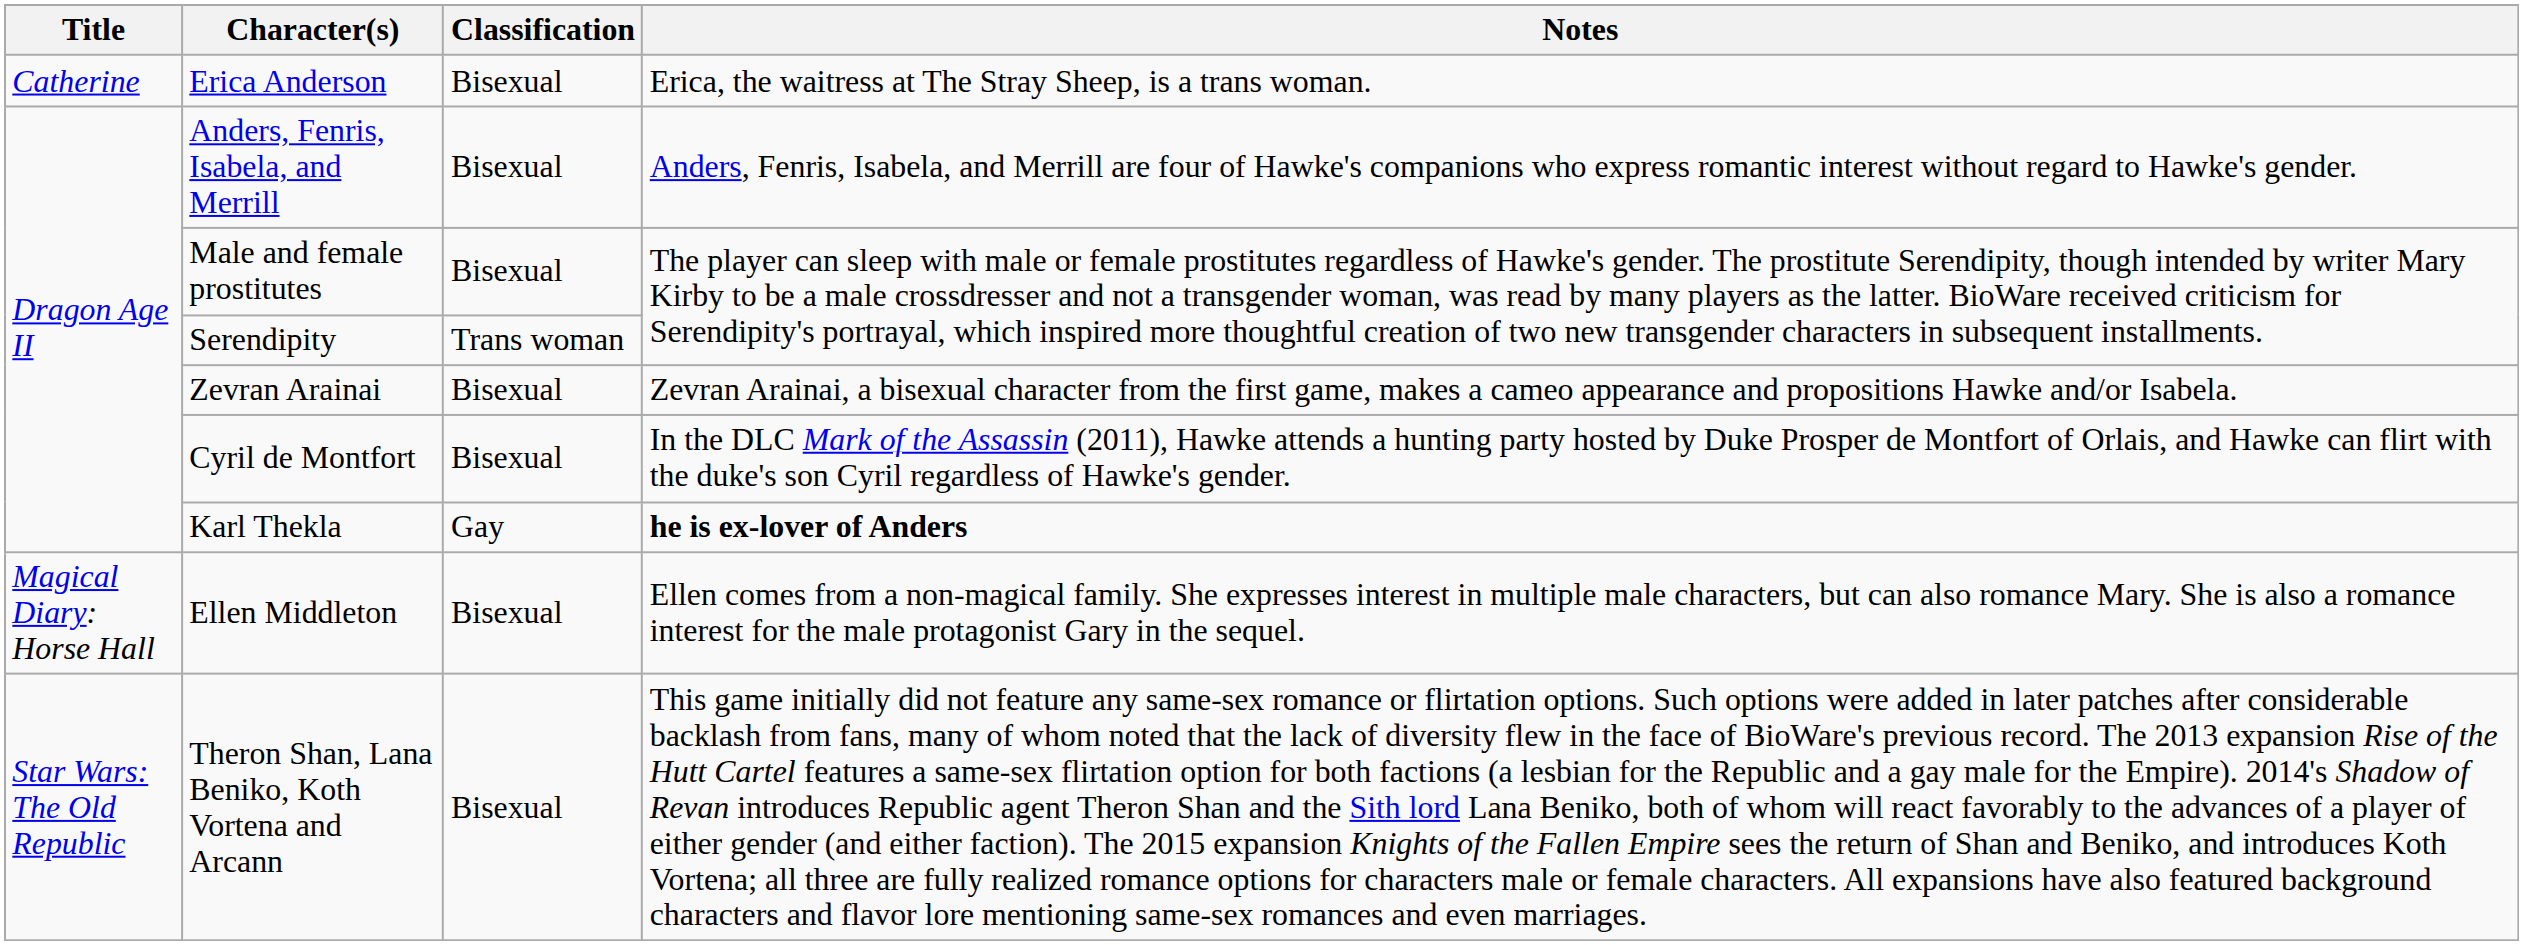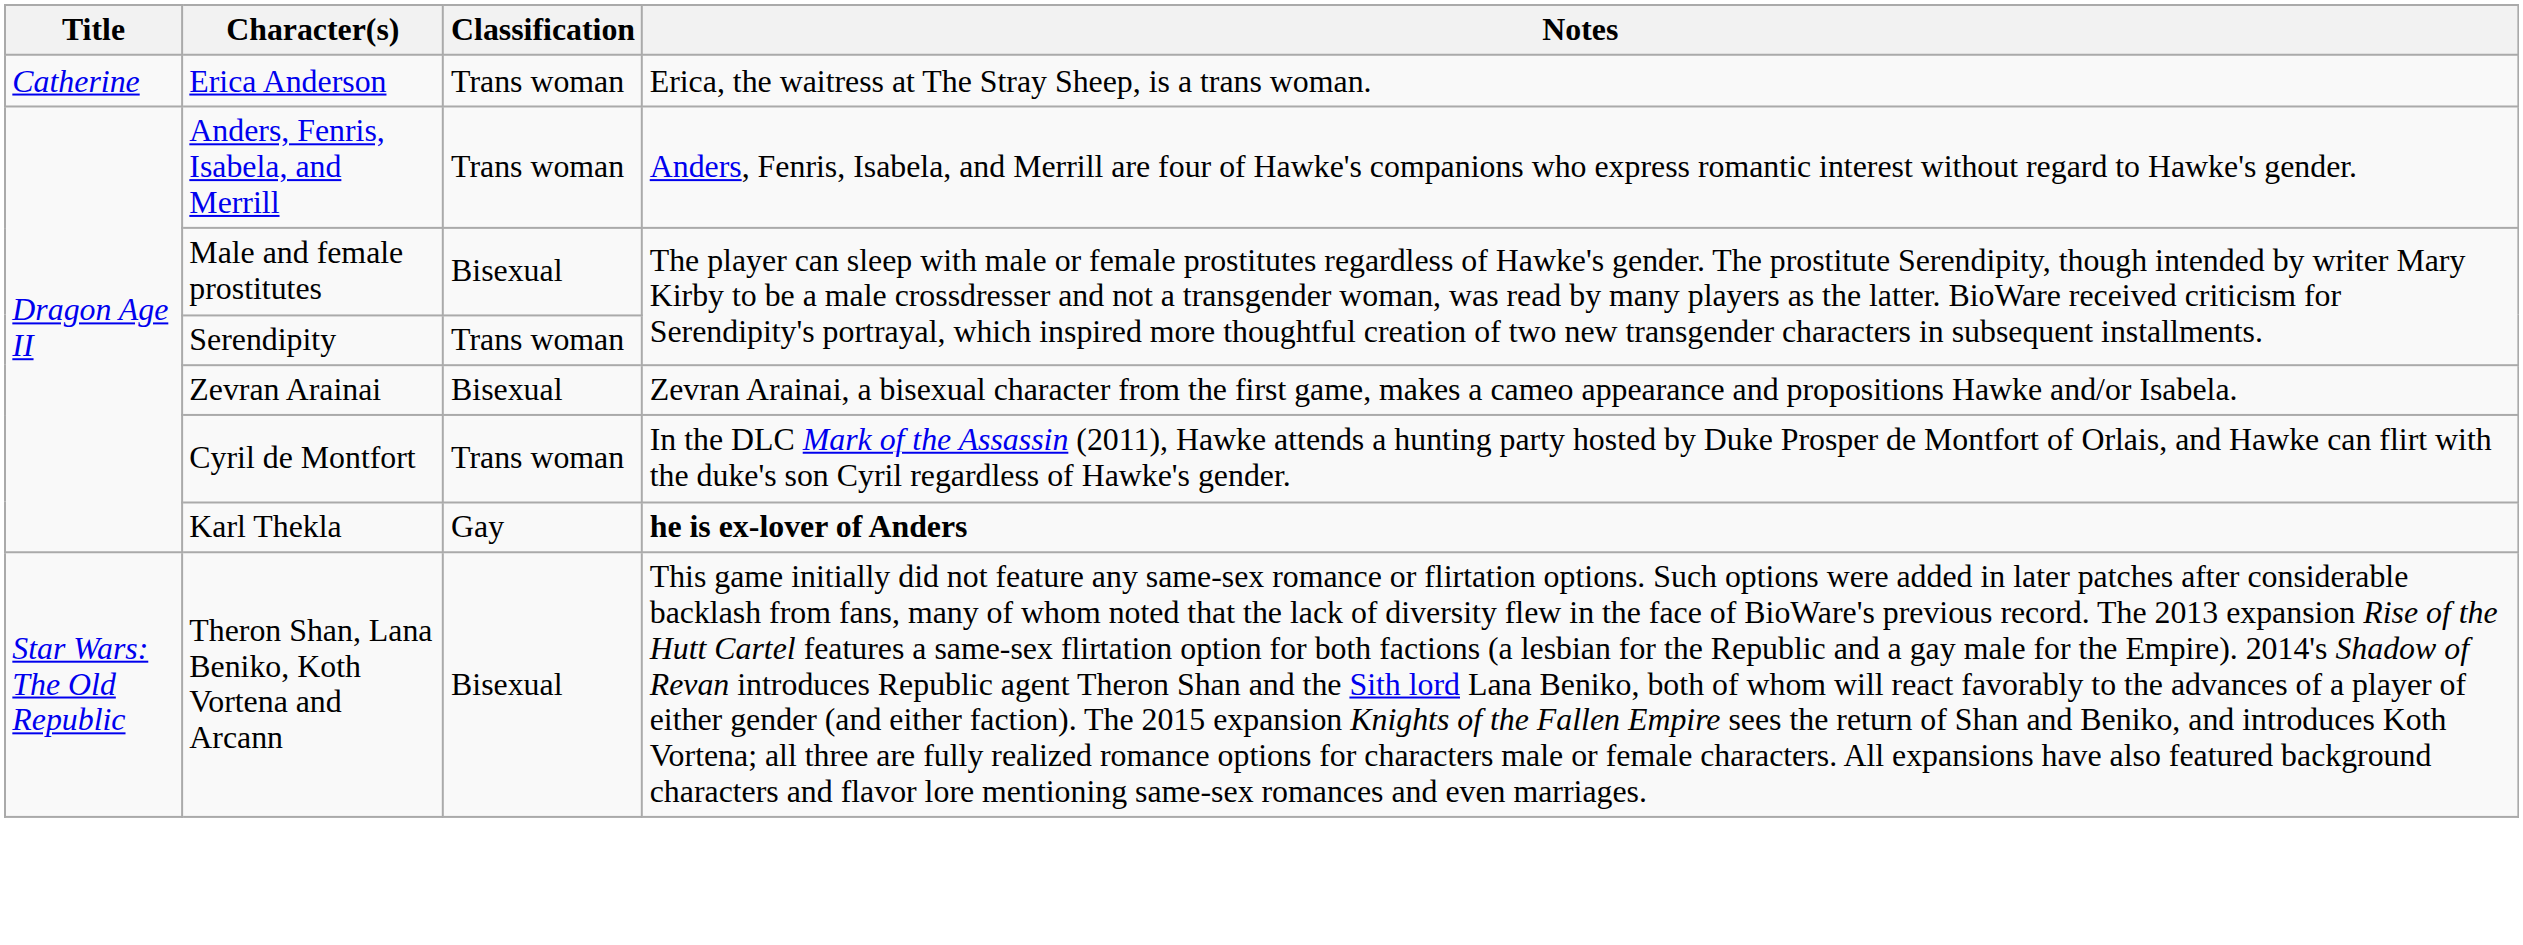 <table class="wikitable sortable" style="width: 100%">
 <tr>
 <th>Title</th>
 <th>Character(s)</th>
 <th>Classification</th>
 <th>Notes</th>
 </tr>
 <tr>
 <td><em><a href='#'>Catherine</a></em></td>
 <td><a href='#'>Erica Anderson</a></td>
-<td>Bisexual</td>
+<td>Trans woman</td>
 <td>Erica, the waitress at The Stray Sheep, is a trans woman.</td>
 </tr>
 <tr>
 <td rowspan="6"><em><a href='#'>Dragon Age II</a></em></td>
 <td><a href='#'>Anders, Fenris, Isabela, and Merrill</a></td>
-<td>Bisexual</td>
+<td>Trans woman</td>
 <td><a href='#'>Anders</a>, Fenris, Isabela, and Merrill are four of Hawke's companions who express romantic interest without regard to Hawke's gender.</td>
 </tr>
 <tr>
 <td>Male and female prostitutes</td>
 <td>Bisexual</td>
 <td rowspan="2">The player can sleep with male or female prostitutes regardless of Hawke's gender. The prostitute Serendipity, though intended by writer Mary Kirby to be a male crossdresser and not a transgender woman, was read by many players as the latter. BioWare received criticism for Serendipity's portrayal, which inspired more thoughtful creation of two new transgender characters in subsequent installments.</td>
 </tr>
 <tr>
 <td>Serendipity</td>
 <td>Trans woman</td>
 </tr>
 <tr>
 <td>Zevran Arainai</td>
 <td>Bisexual</td>
 <td>Zevran Arainai, a bisexual character from the first game, makes a cameo appearance and propositions Hawke and/or Isabela.</td>
 </tr>
 <tr>
 <td>Cyril de Montfort</td>
-<td>Bisexual</td>
+<td>Trans woman</td>
 <td>In the DLC <em><a href='#'>Mark of the Assassin</a></em> (2011), Hawke attends a hunting party hosted by Duke Prosper de Montfort of Orlais, and Hawke can flirt with the duke's son Cyril regardless of Hawke's gender.</td>
 </tr>
 <tr>
 <td>Karl Thekla</td>
 <td>Gay</td>
 <td><strong>he is ex-lover of Anders</strong></td>
 </tr>
 <tr>
-<td><em><a href='#'>Magical Diary</a>: Horse Hall</em></td>
-<td>Ellen Middleton</td>
-<td>Bisexual</td>
-<td>Ellen comes from a non-magical family. She expresses interest in multiple male characters, but can also romance Mary. She is also a romance interest for the male protagonist Gary in the sequel.</td>
-</tr>
-<tr>
 <td><em><a href='#'>Star Wars: The Old Republic</a></em></td>
 <td>Theron Shan, Lana Beniko, Koth Vortena and Arcann</td>
 <td>Bisexual</td>
 <td>This game initially did not feature any same-sex romance or flirtation options. Such options were added in later patches after considerable backlash from fans, many of whom noted that the lack of diversity flew in the face of BioWare's previous record. The 2013 expansion <em>Rise of the Hutt Cartel</em> features a same-sex flirtation option for both factions (a lesbian for the Republic and a gay male for the Empire). 2014's <em>Shadow of Revan</em> introduces Republic agent Theron Shan and the <a href='#'>Sith lord</a> Lana Beniko, both of whom will react favorably to the advances of a player of either gender (and either faction). The 2015 expansion <em>Knights of the Fallen Empire</em> sees the return of Shan and Beniko, and introduces Koth Vortena; all three are fully realized romance options for characters male or female characters. All expansions have also featured background characters and flavor lore mentioning same-sex romances and even marriages.</td>
 </tr>
 </table>
